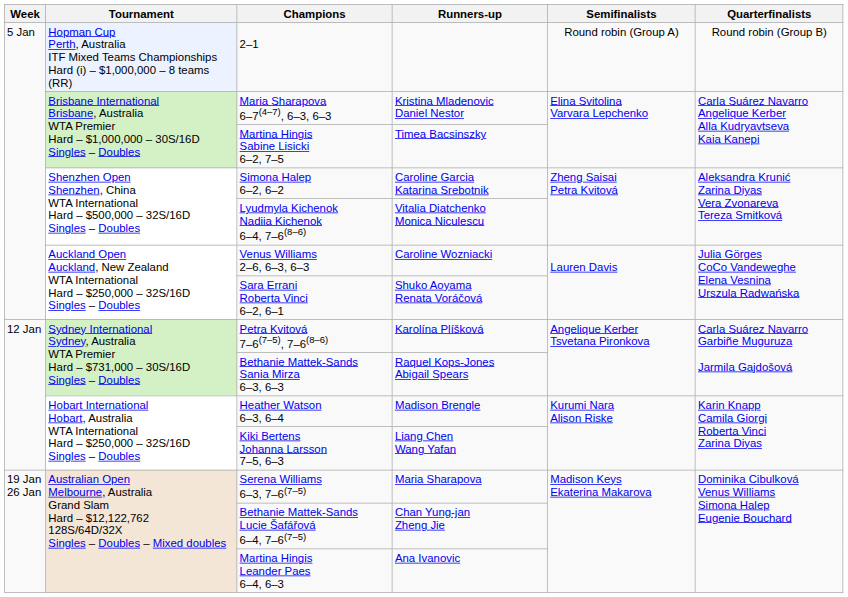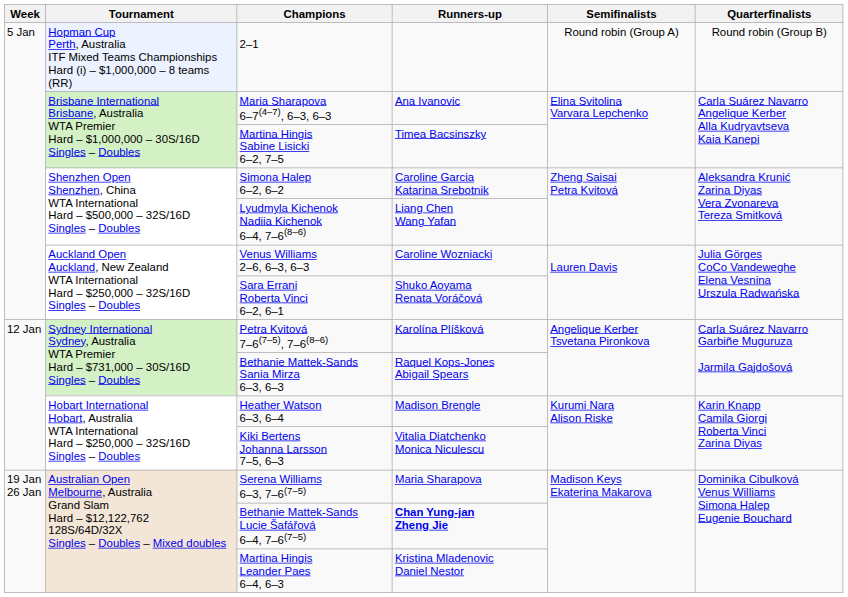 <table class=wikitable style=font-size:95%>
 <tr>
 <th style="width:48px;">Week</th>
 <th style="width:248px;">Tournament</th>
 <th style="width:200px;">Champions</th>
 <th style="width:200px;">Runners-up</th>
 <th style="width:190px;">Semifinalists</th>
 <th style="width:190px;">Quarterfinalists</th>
 </tr>
 <tr valign=top>
 <td rowspan=7>5 Jan</td>
 <td style="background:#ECF2FF;"><a href='#'>Hopman Cup</a><br><a href='#'>Perth</a>, Australia<br>ITF Mixed Teams Championships<br> Hard (i) – $1,000,000 – 8 teams (RR)</td>
 <td><br> 2–1</td>
 <td></td>
 <td align=center>Round robin (Group A)<br> <br><br></td>
 <td align=center>Round robin (Group B) <br><br><br></td>
 </tr>
 <tr valign=top>
 <td style="background:#D4F1C5;" rowspan="2"><a href='#'>Brisbane International</a><br> <a href='#'>Brisbane</a>, Australia<br>WTA Premier<br>Hard – $1,000,000 – 30S/16D<br><a href='#'>Singles</a> – <a href='#'>Doubles</a></td>
 <td> <a href='#'>Maria Sharapova</a> <br> 6–7<sup>(4–7)</sup>, 6–3, 6–3</td>
-<td> <a href='#'>Kristina Mladenovic</a><br> <a href='#'>Daniel Nestor</a></td>
+<td> <a href='#'>Ana Ivanovic</a></td>
 <td rowspan=2> <a href='#'>Elina Svitolina</a> <br>  <a href='#'>Varvara Lepchenko</a></td>
 <td rowspan=2> <a href='#'>Carla Suárez Navarro</a> <br> <a href='#'>Angelique Kerber</a> <br> <a href='#'>Alla Kudryavtseva</a> <br>  <a href='#'>Kaia Kanepi</a></td>
 </tr>
 <tr valign=top>
 <td> <a href='#'>Martina Hingis</a> <br>  <a href='#'>Sabine Lisicki</a><br>6–2, 7–5</td>
 <td> <a href='#'>Timea Bacsinszky</a></td>
 </tr>
 <tr valign=top>
 <td style="background:#fff;" rowspan="2"><a href='#'>Shenzhen Open</a><br> <a href='#'>Shenzhen</a>, China<br>WTA International<br>Hard – $500,000 – 32S/16D<br><a href='#'>Singles</a> – <a href='#'>Doubles</a></td>
 <td> <a href='#'>Simona Halep</a> <br> 6–2, 6–2</td>
 <td> <a href='#'>Caroline Garcia</a> <br>  <a href='#'>Katarina Srebotnik</a></td>
 <td rowspan=2> <a href='#'>Zheng Saisai</a> <br> <a href='#'>Petra Kvitová</a></td>
 <td rowspan=2> <a href='#'>Aleksandra Krunić</a> <br> <a href='#'>Zarina Diyas</a> <br> <a href='#'>Vera Zvonareva</a> <br>  <a href='#'>Tereza Smitková</a></td>
 </tr>
 <tr valign=top>
 <td> <a href='#'>Lyudmyla Kichenok</a> <br>  <a href='#'>Nadiia Kichenok</a><br>6–4, 7–6<sup>(8–6)</sup></td>
-<td> <a href='#'>Vitalia Diatchenko</a> <br>   <a href='#'>Monica Niculescu</a></td>
+<td> <a href='#'>Liang Chen</a> <br>  <a href='#'>Wang Yafan</a></td>
 </tr>
 <tr valign=top>
 <td style="background:#fff;" rowspan="2"><a href='#'>Auckland Open</a><br> <a href='#'>Auckland</a>, New Zealand<br>WTA International<br>Hard – $250,000 – 32S/16D<br><a href='#'>Singles</a> – <a href='#'>Doubles</a></td>
 <td> <a href='#'>Venus Williams</a> <br> 2–6, 6–3, 6–3</td>
 <td> <a href='#'>Caroline Wozniacki</a></td>
 <td rowspan=2> <br>  <a href='#'>Lauren Davis</a></td>
 <td rowspan=2> <a href='#'>Julia Görges</a> <br>  <a href='#'>CoCo Vandeweghe</a> <br>  <a href='#'>Elena Vesnina</a> <br>   <a href='#'>Urszula Radwańska</a></td>
 </tr>
 <tr valign=top>
 <td> <a href='#'>Sara Errani</a> <br>  <a href='#'>Roberta Vinci</a><br> 6–2, 6–1</td>
 <td> <a href='#'>Shuko Aoyama</a> <br>  <a href='#'>Renata Voráčová</a></td>
 </tr>
 <tr valign=top>
 <td rowspan=4>12 Jan</td>
 <td style="background:#D4F1C5;" rowspan="2"><a href='#'>Sydney International</a><br> <a href='#'>Sydney</a>, Australia<br>WTA Premier<br>Hard – $731,000 – 30S/16D<br><a href='#'>Singles</a> – <a href='#'>Doubles</a></td>
 <td> <a href='#'>Petra Kvitová</a> <br> 7–6<sup>(7–5)</sup>, 7–6<sup>(8–6)</sup></td>
 <td> <a href='#'>Karolína Plíšková</a></td>
 <td rowspan=2> <a href='#'>Angelique Kerber</a> <br>  <a href='#'>Tsvetana Pironkova</a></td>
 <td rowspan=2> <a href='#'>Carla Suárez Navarro</a> <br> <a href='#'>Garbiñe Muguruza</a> <br>  <br>  <a href='#'>Jarmila Gajdošová</a></td>
 </tr>
 <tr valign=top>
 <td> <a href='#'>Bethanie Mattek-Sands</a> <br>  <a href='#'>Sania Mirza</a><br>6–3, 6–3</td>
 <td> <a href='#'>Raquel Kops-Jones</a> <br>  <a href='#'>Abigail Spears</a></td>
 </tr>
 <tr valign=top>
 <td style="background:#fff;" rowspan="2"><a href='#'>Hobart International</a><br> <a href='#'>Hobart</a>, Australia<br>WTA International<br>Hard – $250,000 – 32S/16D<br><a href='#'>Singles</a> – <a href='#'>Doubles</a></td>
 <td> <a href='#'>Heather Watson</a> <br> 6–3, 6–4</td>
 <td> <a href='#'>Madison Brengle</a></td>
 <td rowspan=2> <a href='#'>Kurumi Nara</a><br>  <a href='#'>Alison Riske</a></td>
 <td rowspan=2> <a href='#'>Karin Knapp</a> <br> <a href='#'>Camila Giorgi</a>  <br> <a href='#'>Roberta Vinci</a> <br> <a href='#'>Zarina Diyas</a></td>
 </tr>
 <tr valign=top>
 <td> <a href='#'>Kiki Bertens</a> <br>   <a href='#'>Johanna Larsson</a> <br>7–5, 6–3</td>
-<td> <a href='#'>Liang Chen</a> <br>  <a href='#'>Wang Yafan</a></td>
+<td> <a href='#'>Vitalia Diatchenko</a> <br>   <a href='#'>Monica Niculescu</a></td>
 </tr>
 <tr valign=top>
 <td rowspan=3>19 Jan <br>26 Jan</td>
 <td style="background:#F3E6D7;" rowspan="3"><a href='#'>Australian Open</a><br> <a href='#'>Melbourne</a>, Australia<br>Grand Slam<br>Hard – $12,122,762<br>128S/64D/32X<br><a href='#'>Singles</a> – <a href='#'>Doubles</a> – <a href='#'>Mixed doubles</a></td>
 <td> <a href='#'>Serena Williams</a><br>6–3, 7–6<sup>(7–5)</sup></td>
 <td> <a href='#'>Maria Sharapova</a></td>
 <td rowspan=3> <a href='#'>Madison Keys</a><br> <a href='#'>Ekaterina Makarova</a></td>
 <td rowspan=3> <a href='#'>Dominika Cibulková</a><br> <a href='#'>Venus Williams</a><br>  <a href='#'>Simona Halep</a><br> <a href='#'>Eugenie Bouchard</a></td>
 </tr>
 <tr valign=top>
 <td> <a href='#'>Bethanie Mattek-Sands</a><br> <a href='#'>Lucie Šafářová</a><br>6–4, 7–6<sup>(7–5)</sup></td>
-<td> <a href='#'>Chan Yung-jan</a><br> <a href='#'>Zheng Jie</a></td>
+<td><strong> <a href='#'>Chan Yung-jan</a><br> <a href='#'>Zheng Jie</a></strong></td>
 </tr>
 <tr valign=top>
 <td> <a href='#'>Martina Hingis</a><br> <a href='#'>Leander Paes</a><br>6–4, 6–3</td>
-<td> <a href='#'>Ana Ivanovic</a></td>
+<td> <a href='#'>Kristina Mladenovic</a><br> <a href='#'>Daniel Nestor</a></td>
 </tr>
 </table>
